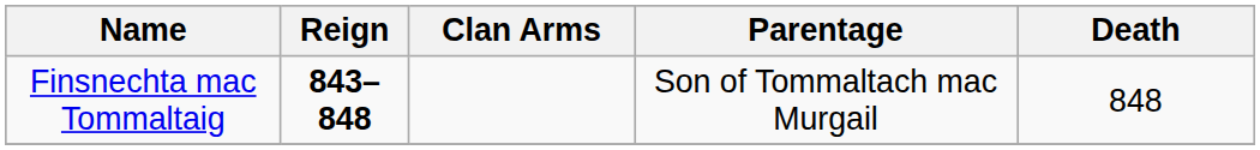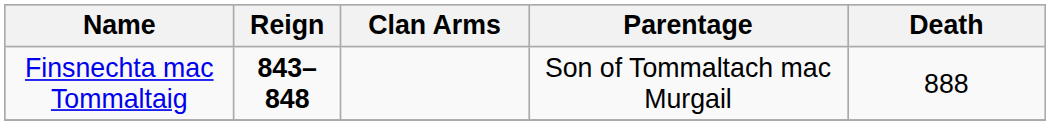 <table style="text-align:center; width:100%" class="wikitable">
 <tr>
 <th style="width:22%">Name</th>
 <th>Reign</th>
 <th style="width:105px">Clan Arms</th>
 <th>Parentage</th>
 <th style="width:19%">Death</th>
 </tr>
 <tr>
 <td><a href='#'>Finsnechta mac Tommaltaig</a></td>
 <td><strong>843–848</strong></td>
 <td></td>
 <td>Son of Tommaltach mac Murgail</td>
-<td>848</td>
+<td>888</td>
 </tr>
 <tr>
 </tr>
 </table>
